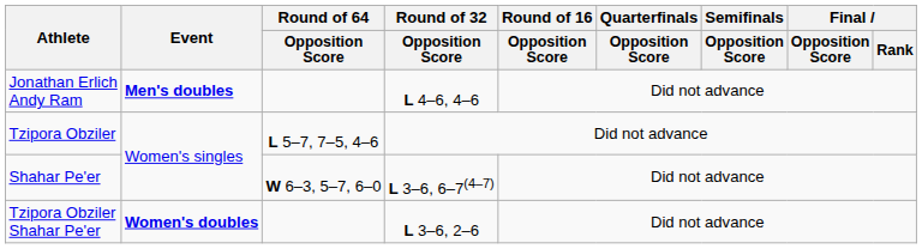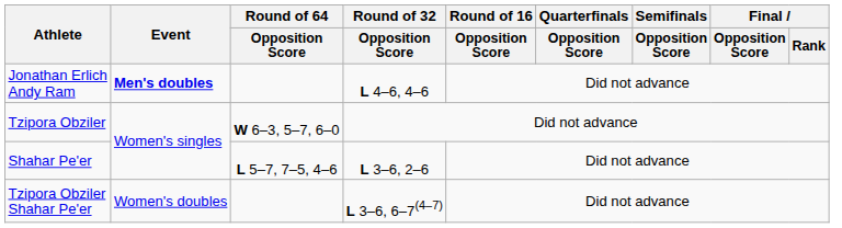 <table class=wikitable style="font-size:90%">
 <tr>
 <th rowspan="2">Athlete</th>
 <th rowspan="2">Event</th>
 <th>Round of 64</th>
 <th>Round of 32</th>
 <th>Round of 16</th>
 <th>Quarterfinals</th>
 <th>Semifinals</th>
 <th colspan=2>Final / </th>
 </tr>
 <tr style="font-size:95%">
 <th>Opposition<br>Score</th>
 <th>Opposition<br>Score</th>
 <th>Opposition<br>Score</th>
 <th>Opposition<br>Score</th>
 <th>Opposition<br>Score</th>
 <th>Opposition<br>Score</th>
 <th>Rank</th>
 </tr>
 <tr align=center>
 <td align=left><a href='#'>Jonathan Erlich</a><br><a href='#'>Andy Ram</a></td>
 <td align=left><strong><a href='#'>Men's doubles</a></strong></td>
 <td></td>
 <td><br><strong>L</strong> 4–6, 4–6</td>
 <td colspan=5>Did not advance</td>
 </tr>
 <tr align=center>
 <td align=left><a href='#'>Tzipora Obziler</a></td>
 <td align=left rowspan=2><a href='#'>Women's singles</a></td>
-<td><br><strong>L</strong> 5–7, 7–5, 4–6</td>
+<td><br><strong>W</strong> 6–3, 5–7, 6–0</td>
 <td colspan=6>Did not advance</td>
 </tr>
 <tr align=center>
 <td align=left><a href='#'>Shahar Pe'er</a></td>
-<td><br><strong>W</strong> 6–3, 5–7, 6–0</td>
-<td><br><strong>L</strong> 3–6, 6–7<sup>(4–7)</sup></td>
+<td><br><strong>L</strong> 5–7, 7–5, 4–6</td>
+<td><br><strong>L</strong> 3–6, 2–6</td>
 <td colspan=5>Did not advance</td>
 </tr>
 <tr align=center>
 <td align=left><a href='#'>Tzipora Obziler</a><br><a href='#'>Shahar Pe'er</a></td>
-<td><strong><a href='#'>Women's doubles</a></strong></td>
+<td><a href='#'>Women's doubles</a></td>
 <td></td>
-<td><br><strong>L</strong> 3–6, 2–6</td>
+<td><br><strong>L</strong> 3–6, 6–7<sup>(4–7)</sup></td>
 <td colspan=5>Did not advance</td>
 </tr>
 </table>
